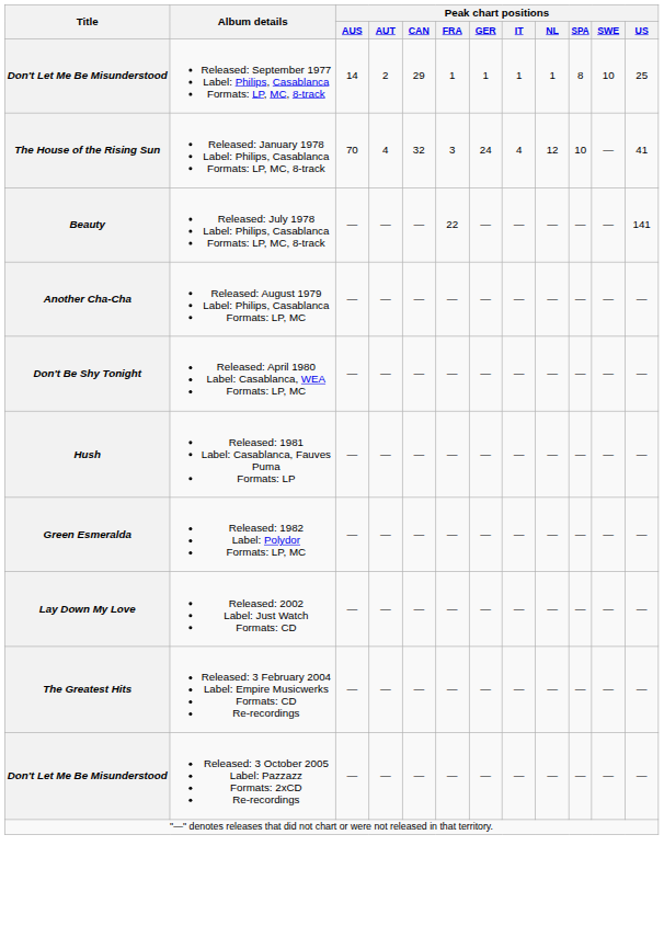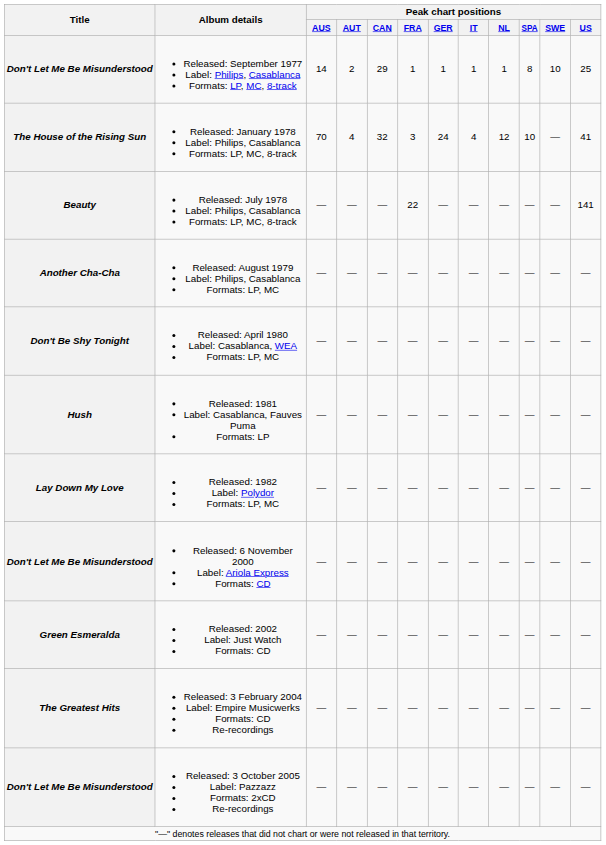 <table class="wikitable plainrowheaders" style="text-align:center;">
 <tr>
 <th scope="col" rowspan="2" style="width:15em;">Title</th>
 <th scope="col" rowspan="2" style="width:15em;">Album details</th>
 <th colspan="10">Peak chart positions</th>
 </tr>
 <tr>
 <th scope="col" style="width:3em;font-size:90%;"><a href='#'>AUS</a><br></th>
 <th scope="col" style="width:3em;font-size:90%;"><a href='#'>AUT</a><br></th>
 <th scope="col" style="width:3em;font-size:90%;"><a href='#'>CAN</a><br></th>
 <th scope="col" style="width:3em;font-size:90%;"><a href='#'>FRA</a><br></th>
 <th scope="col" style="width:3em;font-size:90%;"><a href='#'>GER</a><br></th>
 <th scope="col" style="width:3em;font-size:90%;"><a href='#'>IT</a><br></th>
 <th scope="col" style="width:3em;font-size:90%;"><a href='#'>NL</a><br></th>
 <th><small><a href='#'>SPA</a></small><br></th>
 <th scope="col" style="width:3em;font-size:90%;"><a href='#'>SWE</a><br></th>
 <th scope="col" style="width:3em;font-size:90%;"><a href='#'>US</a><br></th>
 </tr>
 <tr>
 <th scope="row"><em>Don't Let Me Be Misunderstood</em></th>
 <td><br><ul><li>Released: September 1977</li><li>Label: <a href='#'>Philips</a>, <a href='#'>Casablanca</a></li><li>Formats: <a href='#'>LP</a>, <a href='#'>MC</a>, <a href='#'>8-track</a></li></ul></td>
 <td>14</td>
 <td>2</td>
 <td>29</td>
 <td>1</td>
 <td>1</td>
 <td>1</td>
 <td>1</td>
 <td>8</td>
 <td>10</td>
 <td>25</td>
 </tr>
 <tr>
 <th scope="row"><em>The House of the Rising Sun</em></th>
 <td><br><ul><li>Released: January 1978</li><li>Label: Philips, Casablanca</li><li>Formats: LP, MC, 8-track</li></ul></td>
 <td>70</td>
 <td>4</td>
 <td>32</td>
 <td>3</td>
 <td>24</td>
 <td>4</td>
 <td>12</td>
 <td>10</td>
 <td>—</td>
 <td>41</td>
 </tr>
 <tr>
 <th scope="row"><em>Beauty</em></th>
 <td><br><ul><li>Released: July 1978</li><li>Label: Philips, Casablanca</li><li>Formats: LP, MC, 8-track</li></ul></td>
 <td>—</td>
 <td>—</td>
 <td>—</td>
 <td>22</td>
 <td>—</td>
 <td>—</td>
 <td>—</td>
 <td>—</td>
 <td>—</td>
 <td>141</td>
 </tr>
 <tr>
 <th scope="row"><em>Another Cha-Cha</em></th>
 <td><br><ul><li>Released: August 1979</li><li>Label: Philips, Casablanca</li><li>Formats: LP, MC</li></ul></td>
 <td>—</td>
 <td>—</td>
 <td>—</td>
 <td>—</td>
 <td>—</td>
 <td>—</td>
 <td>—</td>
 <td>—</td>
 <td>—</td>
 <td>—</td>
 </tr>
 <tr>
 <th scope="row"><em>Don't Be Shy Tonight</em></th>
 <td><br><ul><li>Released: April 1980</li><li>Label: Casablanca, <a href='#'>WEA</a></li><li>Formats: LP, MC</li></ul></td>
 <td>—</td>
 <td>—</td>
 <td>—</td>
 <td>—</td>
 <td>—</td>
 <td>—</td>
 <td>—</td>
 <td>—</td>
 <td>—</td>
 <td>—</td>
 </tr>
 <tr>
 <th scope="row"><em>Hush</em></th>
 <td><br><ul><li>Released: 1981</li><li>Label: Casablanca, Fauves Puma</li><li>Formats: LP</li></ul></td>
 <td>—</td>
 <td>—</td>
 <td>—</td>
 <td>—</td>
 <td>—</td>
 <td>—</td>
 <td>—</td>
 <td>—</td>
 <td>—</td>
 <td>—</td>
 </tr>
 <tr>
-<th scope="row"><em>Green Esmeralda</em></th>
+<th scope="row"><em>Lay Down My Love</em></th>
 <td><br><ul><li>Released: 1982</li><li>Label: <a href='#'>Polydor</a></li><li>Formats: LP, MC</li></ul></td>
 <td>—</td>
 <td>—</td>
 <td>—</td>
 <td>—</td>
 <td>—</td>
 <td>—</td>
 <td>—</td>
 <td>—</td>
 <td>—</td>
 <td>—</td>
 </tr>
 <tr>
-<th scope="row"><em>Lay Down My Love</em></th>
+<th scope="row"><em>Don't Let Me Be Misunderstood</em></th>
+<td><br><ul><li>Released: 6 November 2000</li><li>Label: <a href='#'>Ariola Express</a></li><li>Formats: <a href='#'>CD</a></li></ul></td>
+<td>—</td>
+<td>—</td>
+<td>—</td>
+<td>—</td>
+<td>—</td>
+<td>—</td>
+<td>—</td>
+<td>—</td>
+<td>—</td>
+<td>—</td>
+</tr>
+<tr>
+<th scope="row"><em>Green Esmeralda</em></th>
 <td><br><ul><li>Released: 2002</li><li>Label: Just Watch</li><li>Formats: CD</li></ul></td>
 <td>—</td>
 <td>—</td>
 <td>—</td>
 <td>—</td>
 <td>—</td>
 <td>—</td>
 <td>—</td>
 <td>—</td>
 <td>—</td>
 <td>—</td>
 </tr>
 <tr>
 <th scope="row"><em>The Greatest Hits</em></th>
 <td><br><ul><li>Released: 3 February 2004</li><li>Label: Empire Musicwerks</li><li>Formats: CD</li><li>Re-recordings</li></ul></td>
 <td>—</td>
 <td>—</td>
 <td>—</td>
 <td>—</td>
 <td>—</td>
 <td>—</td>
 <td>—</td>
 <td>—</td>
 <td>—</td>
 <td>—</td>
 </tr>
 <tr>
 <th scope="row"><em>Don't Let Me Be Misunderstood</em></th>
 <td><br><ul><li>Released: 3 October 2005</li><li>Label: Pazzazz</li><li>Formats: 2xCD</li><li>Re-recordings</li></ul></td>
 <td>—</td>
 <td>—</td>
 <td>—</td>
 <td>—</td>
 <td>—</td>
 <td>—</td>
 <td>—</td>
 <td>—</td>
 <td>—</td>
 <td>—</td>
 </tr>
 <tr>
 <td colspan="12" style="font-size:90%">"—" denotes releases that did not chart or were not released in that territory.</td>
 </tr>
 </table>
